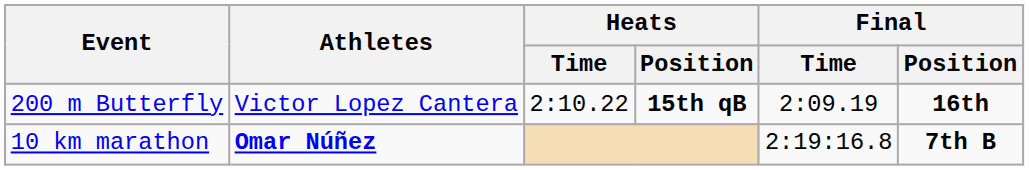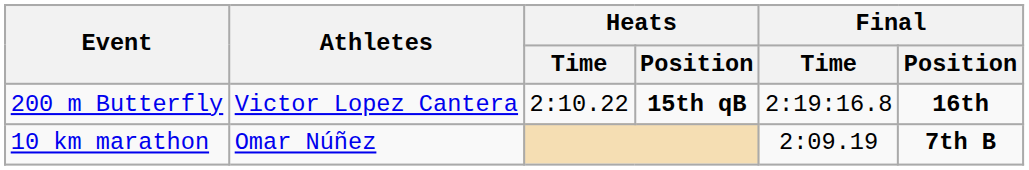 <table class="wikitable" border="1" style="font-size:90%">
 <tr>
 <th rowspan=2>Event</th>
 <th rowspan=2>Athletes</th>
 <th colspan=2>Heats</th>
 <th colspan=2>Final</th>
 </tr>
 <tr>
 <th>Time</th>
 <th>Position</th>
 <th>Time</th>
 <th>Position</th>
 </tr>
 <tr>
 <td><a href='#'>200 m Butterfly</a></td>
 <td><a href='#'>Victor Lopez Cantera</a></td>
 <td align=center>2:10.22</td>
 <td align=center><strong>15th qB</strong></td>
-<td align=center>2:09.19</td>
+<td align=center>2:19:16.8</td>
 <td align=center><strong>16th</strong></td>
 </tr>
 <tr>
 <td><a href='#'>10 km marathon</a></td>
-<td><strong><a href='#'>Omar Núñez</a></strong></td>
+<td><a href='#'>Omar Núñez</a></td>
 <td colspan=2 bgcolor=wheat></td>
-<td align=center>2:19:16.8</td>
+<td align=center>2:09.19</td>
 <td align=center><strong>7th B</strong></td>
 </tr>
 </table>
